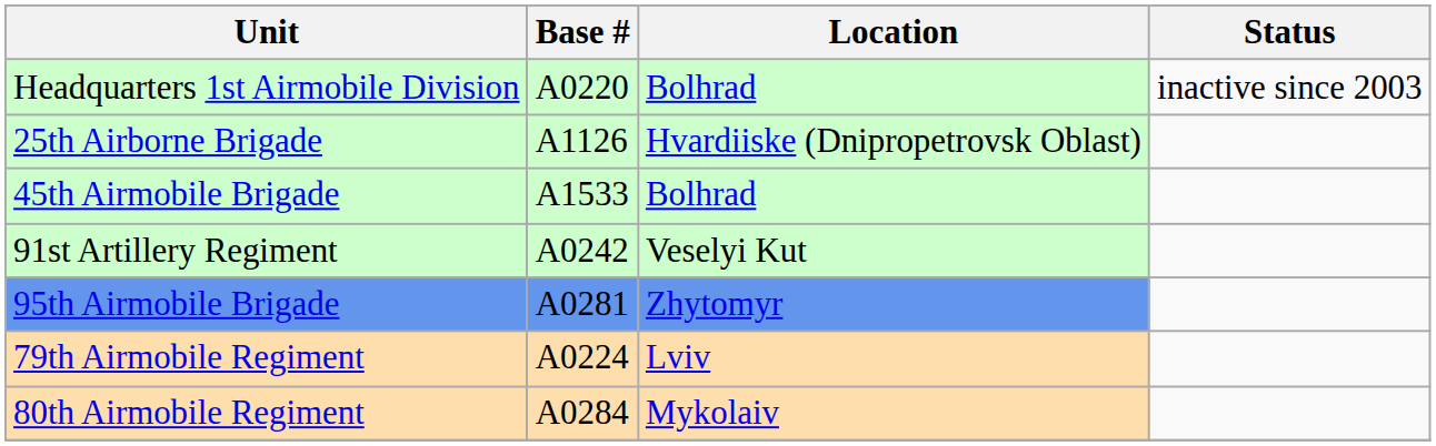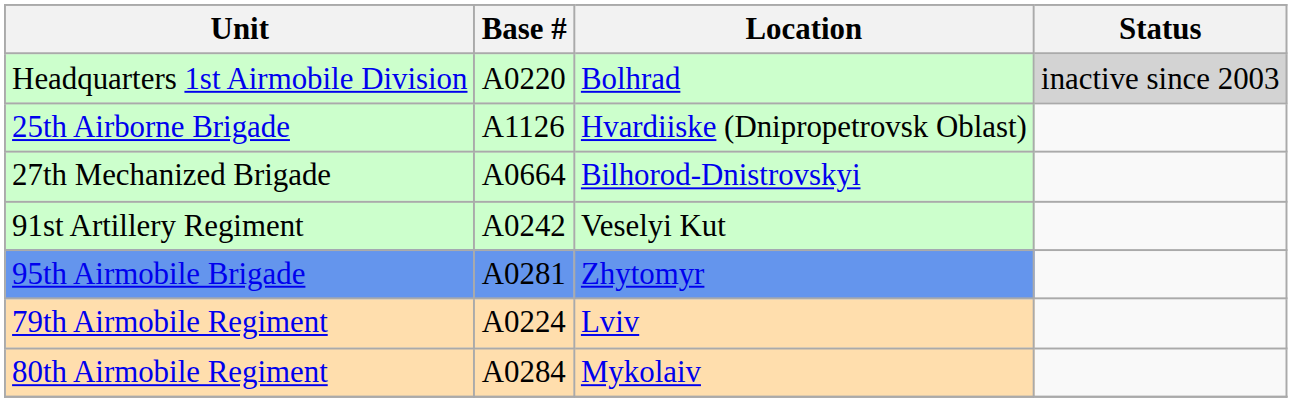 <table class="wikitable">
 <tr>
 <th>Unit</th>
 <th>Base #</th>
 <th>Location</th>
 <th>Status</th>
 </tr>
 <tr>
 <td bgcolor=#ccffcc>Headquarters <a href='#'>1st Airmobile Division</a></td>
 <td bgcolor=#ccffcc>А0220</td>
 <td bgcolor=#ccffcc><a href='#'>Bolhrad</a></td>
-<td>inactive since 2003</td>
+<td style="background: lightgrey;">inactive since 2003</td>
 </tr>
 <tr>
 <td bgcolor=#ccffcc><a href='#'>25th Airborne Brigade</a></td>
 <td bgcolor=#ccffcc>А1126</td>
 <td bgcolor=#ccffcc><a href='#'>Hvardiiske</a> (Dnipropetrovsk Oblast)</td>
 <td></td>
 </tr>
 <tr>
-<td bgcolor=#ccffcc><a href='#'>45th Airmobile Brigade</a></td>
-<td bgcolor=#ccffcc>А1533</td>
-<td bgcolor=#ccffcc><a href='#'>Bolhrad</a></td>
+<td bgcolor=#ccffcc>27th Mechanized Brigade</td>
+<td bgcolor=#ccffcc>А0664</td>
+<td bgcolor=#ccffcc><a href='#'>Bilhorod-Dnistrovskyi</a></td>
 <td></td>
 </tr>
 <tr>
 <td bgcolor=#ccffcc>91st Artillery Regiment</td>
 <td bgcolor=#ccffcc>А0242</td>
 <td bgcolor=#ccffcc>Veselyi Kut</td>
 <td></td>
 </tr>
 <tr>
 <td bgcolor=#6495ED><a href='#'>95th Airmobile Brigade</a></td>
 <td bgcolor=#6495ED>А0281</td>
 <td bgcolor=#6495ED><a href='#'>Zhytomyr</a></td>
 <td></td>
 </tr>
 <tr>
 <td bgcolor=#FFDEAD><a href='#'>79th Airmobile Regiment</a></td>
 <td bgcolor=#FFDEAD>А0224</td>
 <td bgcolor=#FFDEAD><a href='#'>Lviv</a></td>
 <td></td>
 </tr>
 <tr>
 <td bgcolor=#FFDEAD><a href='#'>80th Airmobile Regiment</a></td>
 <td bgcolor=#FFDEAD>А0284</td>
 <td bgcolor=#FFDEAD><a href='#'>Mykolaiv</a></td>
 <td></td>
 </tr>
 <tr>
 </tr>
 </table>
